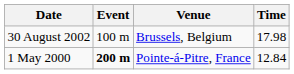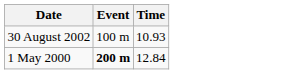 <table class="wikitable" style="font-size: 95%;">
 <tr>
 <th>Date</th>
 <th>Event</th>
-<th>Venue</th>
 <th>Time</th>
 </tr>
 <tr>
 <td>30 August 2002</td>
 <td>100 m</td>
-<td><a href='#'>Brussels</a>, Belgium</td>
-<td>17.98</td>
+<td>10.93</td>
 </tr>
 <tr>
 <td>1 May 2000</td>
 <td><strong>200 m</strong></td>
-<td><a href='#'>Pointe-á-Pitre</a>, <a href='#'>France</a></td>
 <td>12.84</td>
 </tr>
 </table>
